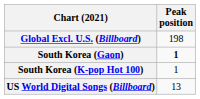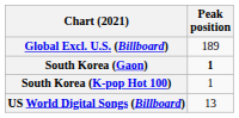 <table class="wikitable sortable plainrowheaders" style="text-align:center">
 <tr>
 <th scope="col">Chart (2021)</th>
 <th scope="col">Peak<br>position</th>
 </tr>
 <tr>
 <th scope="row"><a href='#'>Global Excl. U.S.</a> (<em><a href='#'>Billboard</a></em>)</th>
-<td>198</td>
+<td>189</td>
 </tr>
 <tr>
 <th scope="row">South Korea (<a href='#'>Gaon</a>)</th>
 <td><strong>1</strong></td>
 </tr>
 <tr>
 <th scope="row">South Korea (<a href='#'>K-pop Hot 100</a>)</th>
 <td>1</td>
 </tr>
 <tr>
 <th scope="row">US <a href='#'>World Digital Songs</a> (<em><a href='#'>Billboard</a></em>)</th>
 <td>13</td>
 </tr>
 </table>
